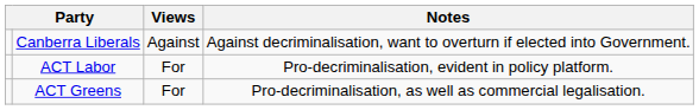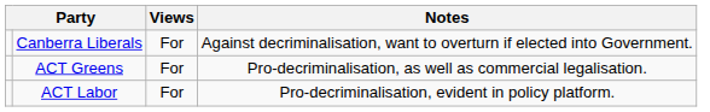 <table class="wikitable" style="text-align:center">
 <tr>
 <th colspan="2">Party</th>
 <th>Views</th>
 <th>Notes</th>
 </tr>
 <tr>
 <td></td>
 <td><a href='#'>Canberra Liberals</a></td>
-<td>Against</td>
+<td>For</td>
 <td>Against decriminalisation, want to overturn if elected into Government.</td>
+</tr>
+<tr>
+<td></td>
+<td><a href='#'>ACT Greens</a></td>
+<td>For</td>
+<td>Pro-decriminalisation, as well as commercial legalisation.</td>
 </tr>
 <tr>
 <td></td>
 <td><a href='#'>ACT Labor</a></td>
 <td>For</td>
 <td>Pro-decriminalisation, evident in policy platform.</td>
 </tr>
-<tr>
-<td></td>
-<td><a href='#'>ACT Greens</a></td>
-<td>For</td>
-<td>Pro-decriminalisation, as well as commercial legalisation.</td>
-</tr>
 </table>
